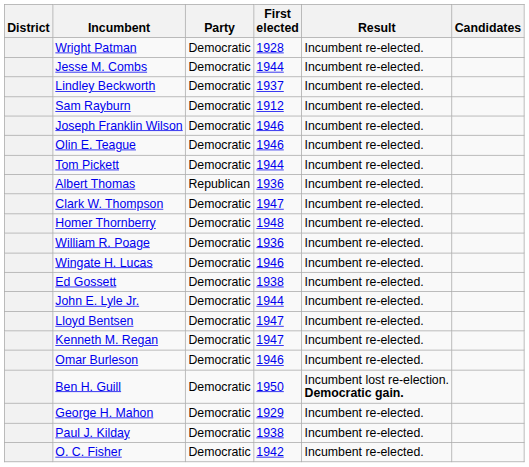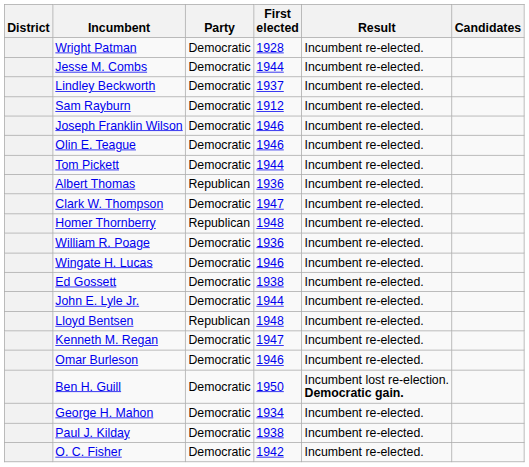 <table class=wikitable>
 <tr valign=bottom>
 <th>District</th>
 <th>Incumbent</th>
 <th>Party</th>
 <th>First<br>elected</th>
 <th>Result</th>
 <th>Candidates</th>
 </tr>
 <tr>
 <th></th>
 <td><a href='#'>Wright Patman</a></td>
 <td>Democratic</td>
 <td><a href='#'>1928</a></td>
 <td>Incumbent re-elected.</td>
 <td nowrap></td>
 </tr>
 <tr>
 <th></th>
 <td><a href='#'>Jesse M. Combs</a></td>
 <td>Democratic</td>
 <td><a href='#'>1944</a></td>
 <td>Incumbent re-elected.</td>
 <td nowrap></td>
 </tr>
 <tr>
 <th></th>
 <td><a href='#'>Lindley Beckworth</a></td>
 <td>Democratic</td>
 <td><a href='#'>1937</a></td>
 <td>Incumbent re-elected.</td>
 <td nowrap></td>
 </tr>
 <tr>
 <th></th>
 <td><a href='#'>Sam Rayburn</a></td>
 <td>Democratic</td>
 <td><a href='#'>1912</a></td>
 <td>Incumbent re-elected.</td>
 <td nowrap></td>
 </tr>
 <tr>
 <th></th>
 <td><a href='#'>Joseph Franklin Wilson</a></td>
 <td>Democratic</td>
 <td><a href='#'>1946</a></td>
 <td>Incumbent re-elected.</td>
 <td nowrap></td>
 </tr>
 <tr>
 <th></th>
 <td><a href='#'>Olin E. Teague</a></td>
 <td>Democratic</td>
 <td><a href='#'>1946</a></td>
 <td>Incumbent re-elected.</td>
 <td nowrap></td>
 </tr>
 <tr>
 <th></th>
 <td><a href='#'>Tom Pickett</a></td>
 <td>Democratic</td>
 <td><a href='#'>1944</a></td>
 <td>Incumbent re-elected.</td>
 <td nowrap></td>
 </tr>
 <tr>
 <th></th>
 <td><a href='#'>Albert Thomas</a></td>
 <td>Republican</td>
 <td><a href='#'>1936</a></td>
 <td>Incumbent re-elected.</td>
 <td nowrap></td>
 </tr>
 <tr>
 <th></th>
 <td><a href='#'>Clark W. Thompson</a></td>
 <td>Democratic</td>
 <td><a href='#'>1947</a></td>
 <td>Incumbent re-elected.</td>
 <td nowrap></td>
 </tr>
 <tr>
 <th></th>
 <td><a href='#'>Homer Thornberry</a></td>
-<td>Democratic</td>
+<td>Republican</td>
 <td><a href='#'>1948</a></td>
 <td>Incumbent re-elected.</td>
 <td nowrap></td>
 </tr>
 <tr>
 <th></th>
 <td><a href='#'>William R. Poage</a></td>
 <td>Democratic</td>
 <td><a href='#'>1936</a></td>
 <td>Incumbent re-elected.</td>
 <td nowrap></td>
 </tr>
 <tr>
 <th></th>
 <td><a href='#'>Wingate H. Lucas</a></td>
 <td>Democratic</td>
 <td><a href='#'>1946</a></td>
 <td>Incumbent re-elected.</td>
 <td nowrap></td>
 </tr>
 <tr>
 <th></th>
 <td><a href='#'>Ed Gossett</a></td>
 <td>Democratic</td>
 <td><a href='#'>1938</a></td>
 <td>Incumbent re-elected.</td>
 <td nowrap></td>
 </tr>
 <tr>
 <th></th>
 <td><a href='#'>John E. Lyle Jr.</a></td>
 <td>Democratic</td>
 <td><a href='#'>1944</a></td>
 <td>Incumbent re-elected.</td>
 <td nowrap></td>
 </tr>
 <tr>
 <th></th>
 <td><a href='#'>Lloyd Bentsen</a></td>
-<td>Democratic</td>
-<td><a href='#'>1947</a></td>
+<td>Republican</td>
+<td><a href='#'>1948</a></td>
 <td>Incumbent re-elected.</td>
 <td nowrap></td>
 </tr>
 <tr>
 <th></th>
 <td><a href='#'>Kenneth M. Regan</a></td>
 <td>Democratic</td>
 <td><a href='#'>1947</a></td>
 <td>Incumbent re-elected.</td>
 <td nowrap></td>
 </tr>
 <tr>
 <th></th>
 <td><a href='#'>Omar Burleson</a></td>
 <td>Democratic</td>
 <td><a href='#'>1946</a></td>
 <td>Incumbent re-elected.</td>
 <td nowrap></td>
 </tr>
 <tr>
 <th></th>
 <td><a href='#'>Ben H. Guill</a></td>
 <td>Democratic</td>
 <td><a href='#'>1950</a></td>
 <td>Incumbent lost re-election.<br><strong>Democratic gain.</strong></td>
 <td nowrap></td>
 </tr>
 <tr>
 <th></th>
 <td><a href='#'>George H. Mahon</a></td>
 <td>Democratic</td>
-<td><a href='#'>1929</a></td>
+<td><a href='#'>1934</a></td>
 <td>Incumbent re-elected.</td>
 <td nowrap></td>
 </tr>
 <tr>
 <th></th>
 <td><a href='#'>Paul J. Kilday</a></td>
 <td>Democratic</td>
 <td><a href='#'>1938</a></td>
 <td>Incumbent re-elected.</td>
 <td nowrap></td>
 </tr>
 <tr>
 <th></th>
 <td><a href='#'>O. C. Fisher</a></td>
 <td>Democratic</td>
 <td><a href='#'>1942</a></td>
 <td>Incumbent re-elected.</td>
 <td nowrap></td>
 </tr>
 </table>
